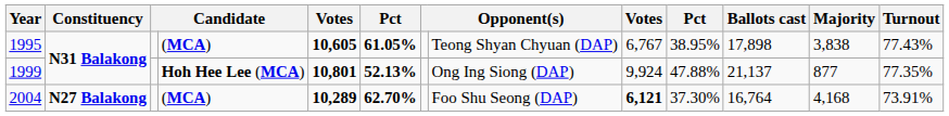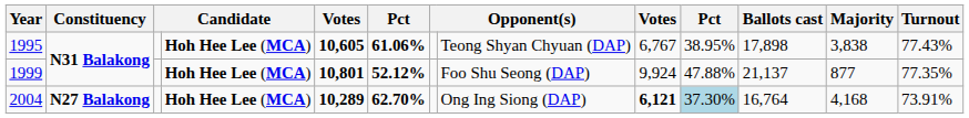 <table class="wikitable" style="margin:0.5em ; font-size:95%">
 <tr>
 <th>Year</th>
 <th>Constituency</th>
 <th colspan=2>Candidate</th>
 <th>Votes</th>
 <th>Pct</th>
 <th colspan=2>Opponent(s)</th>
 <th>Votes</th>
 <th>Pct</th>
 <th>Ballots cast</th>
 <th>Majority</th>
 <th>Turnout</th>
 </tr>
 <tr>
 <td><a href='#'>1995</a></td>
 <td rowspan=2><strong>N31 <a href='#'>Balakong</a></strong></td>
 <td></td>
-<td> (<a href='#'><strong>MCA</strong></a>)</td>
+<td><strong>Hoh Hee Lee</strong> (<a href='#'><strong>MCA</strong></a>)</td>
 <td align=right><strong>10,605</strong></td>
-<td><strong>61.05%</strong></td>
+<td><strong>61.06%</strong></td>
 <td></td>
 <td>Teong Shyan Chyuan (<a href='#'>DAP</a>)</td>
 <td align=right>6,767</td>
 <td>38.95%</td>
 <td>17,898</td>
 <td>3,838</td>
 <td>77.43%</td>
 </tr>
 <tr>
 <td><a href='#'>1999</a></td>
 <td></td>
 <td><strong>Hoh Hee Lee</strong> (<a href='#'><strong>MCA</strong></a>)</td>
 <td align=right><strong>10,801</strong></td>
-<td><strong>52.13%</strong></td>
+<td><strong>52.12%</strong></td>
 <td></td>
-<td>Ong Ing Siong (<a href='#'>DAP</a>)</td>
+<td>Foo Shu Seong (<a href='#'>DAP</a>)</td>
 <td align=right>9,924</td>
 <td>47.88%</td>
 <td>21,137</td>
 <td>877</td>
 <td>77.35%</td>
 </tr>
 <tr>
 <td><a href='#'>2004</a></td>
 <td><strong>N27 <a href='#'>Balakong</a></strong></td>
 <td></td>
-<td> (<a href='#'><strong>MCA</strong></a>)</td>
+<td><strong>Hoh Hee Lee</strong> (<a href='#'><strong>MCA</strong></a>)</td>
 <td align=right><strong>10,289</strong></td>
 <td><strong>62.70%</strong></td>
 <td></td>
-<td>Foo Shu Seong (<a href='#'>DAP</a>)</td>
+<td>Ong Ing Siong (<a href='#'>DAP</a>)</td>
 <td align=right><strong>6,121</strong></td>
-<td>37.30%</td>
+<td style="background: lightblue;">37.30%</td>
 <td>16,764</td>
 <td>4,168</td>
 <td>73.91%</td>
 </tr>
 </table>
